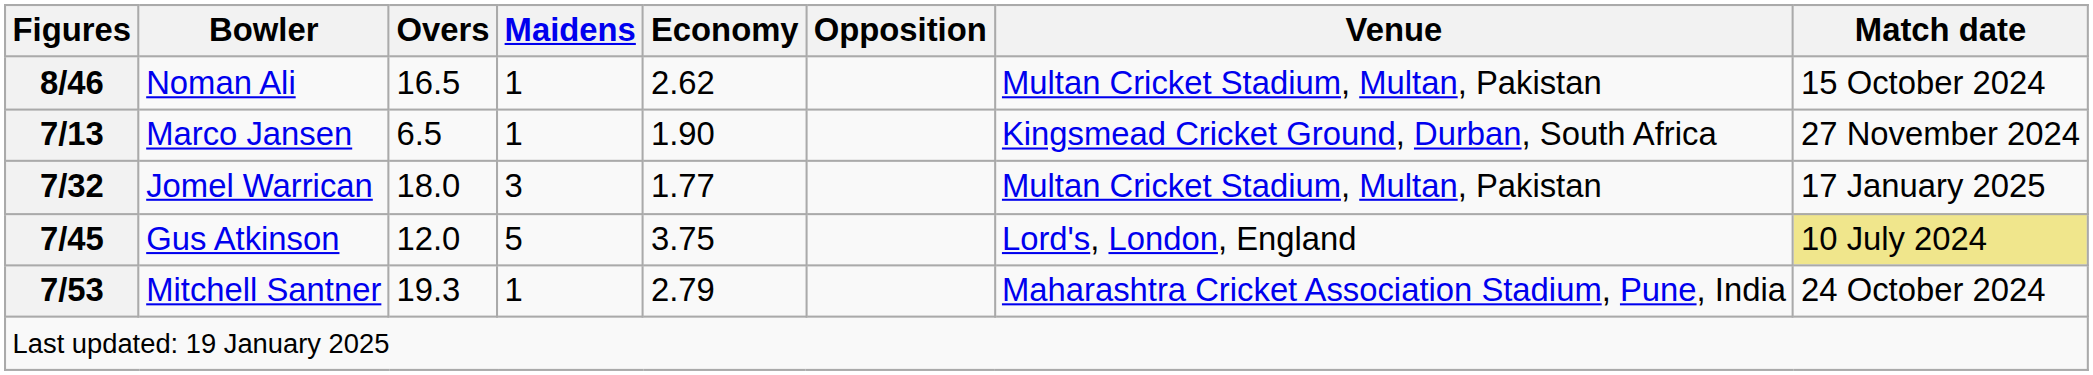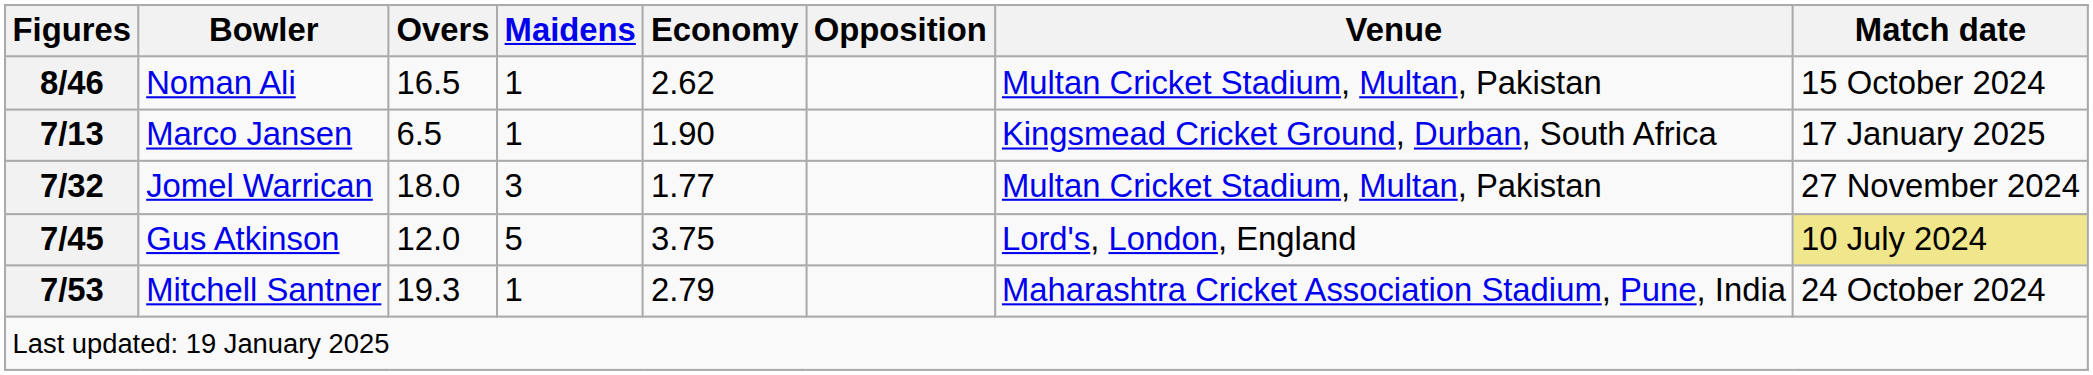 <table class="wikitable sortable">
 <tr>
 <th>Figures</th>
 <th>Bowler</th>
 <th>Overs</th>
 <th><a href='#'>Maidens</a></th>
 <th>Economy</th>
 <th>Opposition</th>
 <th>Venue</th>
 <th>Match date</th>
 </tr>
 <tr>
 <th>8/46</th>
 <td> <a href='#'>Noman Ali</a></td>
 <td>16.5</td>
 <td>1</td>
 <td>2.62</td>
 <td></td>
 <td><a href='#'>Multan Cricket Stadium</a>, <a href='#'>Multan</a>, Pakistan</td>
 <td>15 October 2024</td>
 </tr>
 <tr>
 <th>7/13</th>
 <td> <a href='#'>Marco Jansen</a></td>
 <td>6.5</td>
 <td>1</td>
 <td>1.90</td>
 <td></td>
 <td><a href='#'>Kingsmead Cricket Ground</a>, <a href='#'>Durban</a>, South Africa</td>
-<td>27 November 2024</td>
+<td>17 January 2025</td>
 </tr>
 <tr>
 <th>7/32</th>
 <td> <a href='#'>Jomel Warrican</a></td>
 <td>18.0</td>
 <td>3</td>
 <td>1.77</td>
 <td></td>
 <td><a href='#'>Multan Cricket Stadium</a>, <a href='#'>Multan</a>, Pakistan</td>
-<td>17 January 2025</td>
+<td>27 November 2024</td>
 </tr>
 <tr>
 <th>7/45</th>
 <td> <a href='#'>Gus Atkinson</a></td>
 <td>12.0</td>
 <td>5</td>
 <td>3.75</td>
 <td></td>
 <td><a href='#'>Lord's</a>, <a href='#'>London</a>, England</td>
 <td style="background: khaki;">10 July 2024</td>
 </tr>
 <tr>
 <th>7/53</th>
 <td> <a href='#'>Mitchell Santner</a></td>
 <td>19.3</td>
 <td>1</td>
 <td>2.79</td>
 <td></td>
 <td><a href='#'>Maharashtra Cricket Association Stadium</a>, <a href='#'>Pune</a>, India</td>
 <td>24 October 2024</td>
 </tr>
 <tr class="sortbottom">
 <td colspan="9"><small> Last updated: 19 January 2025</small></td>
 </tr>
 </table>
